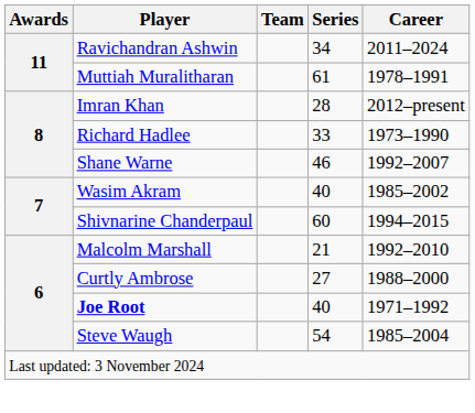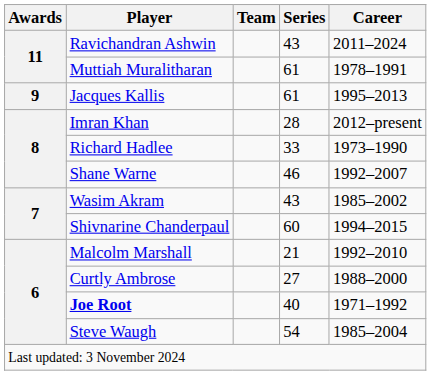 <table class="wikitable">
 <tr>
 <th>Awards</th>
 <th>Player</th>
 <th>Team</th>
 <th>Series</th>
 <th>Career</th>
 </tr>
 <tr>
 <th rowspan=2>11</th>
 <td><a href='#'>Ravichandran Ashwin</a></td>
 <td></td>
-<td>34</td>
+<td>43</td>
 <td>2011–2024</td>
 </tr>
 <tr>
 <td><a href='#'>Muttiah Muralitharan</a></td>
 <td></td>
 <td>61</td>
 <td>1978–1991</td>
+</tr>
+<tr>
+<th>9</th>
+<td><a href='#'>Jacques Kallis</a></td>
+<td></td>
+<td>61</td>
+<td>1995–2013</td>
 </tr>
 <tr>
 <th rowspan=3>8</th>
 <td><a href='#'>Imran Khan</a></td>
 <td></td>
 <td>28</td>
 <td>2012–present</td>
 </tr>
 <tr>
 <td><a href='#'>Richard Hadlee</a></td>
 <td></td>
 <td>33</td>
 <td>1973–1990</td>
 </tr>
 <tr>
 <td><a href='#'>Shane Warne</a></td>
 <td></td>
 <td>46</td>
 <td>1992–2007</td>
 </tr>
 <tr>
 <th rowspan=2>7</th>
 <td><a href='#'>Wasim Akram</a></td>
 <td></td>
-<td>40</td>
+<td>43</td>
 <td>1985–2002</td>
 </tr>
 <tr>
 <td><a href='#'>Shivnarine Chanderpaul</a></td>
 <td></td>
 <td>60</td>
 <td>1994–2015</td>
 </tr>
 <tr>
 <th rowspan=4>6</th>
 <td><a href='#'>Malcolm Marshall</a></td>
 <td></td>
 <td>21</td>
 <td>1992–2010</td>
 </tr>
 <tr>
 <td><a href='#'>Curtly Ambrose</a></td>
 <td></td>
 <td>27</td>
 <td>1988–2000</td>
 </tr>
 <tr>
 <td><strong><a href='#'>Joe Root</a></strong></td>
 <td></td>
 <td>40</td>
 <td>1971–1992</td>
 </tr>
 <tr>
 <td><a href='#'>Steve Waugh</a></td>
 <td></td>
 <td>54</td>
 <td>1985–2004</td>
 </tr>
 <tr>
 <td colspan=5><small>Last updated: 3 November 2024</small></td>
 </tr>
 </table>
